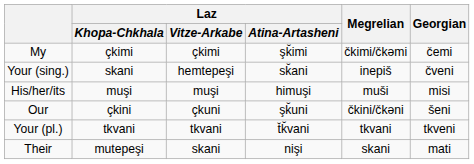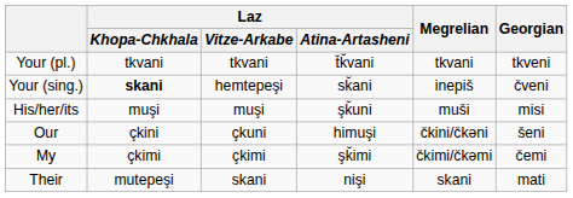 <table class="wikitable" style="text-align:center;">
 <tr>
 <th rowspan="2"></th>
 <th colspan="3"><strong>Laz</strong></th>
 <th rowspan="2"><strong>Megrelian</strong></th>
 <th rowspan="2"><strong>Georgian</strong></th>
 </tr>
 <tr>
 <th><em>Khopa-Chkhala</em></th>
 <th><em>Vitze-Arkabe</em></th>
 <th><em>Atina-Artasheni</em></th>
 </tr>
 <tr>
-<td>My</td>
-<td>çkimi</td>
-<td>çkimi</td>
-<td>şǩimi</td>
-<td>čkimi/čkəmi</td>
-<td>čemi</td>
+<td>Your (pl.)</td>
+<td>tkvani</td>
+<td>tkvani</td>
+<td>t̆ǩvani</td>
+<td>tkvani</td>
+<td>tkveni</td>
 </tr>
 <tr>
 <td>Your (sing.)</td>
-<td>skani</td>
+<td><strong>skani</strong></td>
 <td>hemtepeşi</td>
 <td>sǩani</td>
 <td>inepiš</td>
 <td>čveni</td>
 </tr>
 <tr>
 <td>His/her/its</td>
 <td>muşi</td>
 <td>muşi</td>
-<td>himuşi</td>
+<td>şǩuni</td>
 <td>muši</td>
 <td>misi</td>
 </tr>
 <tr>
 <td>Our</td>
 <td>çkini</td>
 <td>çkuni</td>
-<td>şǩuni</td>
+<td>himuşi</td>
 <td>čkini/čkəni</td>
 <td>šeni</td>
 </tr>
 <tr>
-<td>Your (pl.)</td>
-<td>tkvani</td>
-<td>tkvani</td>
-<td>t̆ǩvani</td>
-<td>tkvani</td>
-<td>tkveni</td>
+<td>My</td>
+<td>çkimi</td>
+<td>çkimi</td>
+<td>şǩimi</td>
+<td>čkimi/čkəmi</td>
+<td>čemi</td>
 </tr>
 <tr>
 <td>Their</td>
 <td>mutepeşi</td>
 <td>skani</td>
 <td>nişi</td>
 <td>skani</td>
 <td>mati</td>
 </tr>
 </table>
